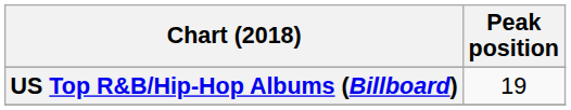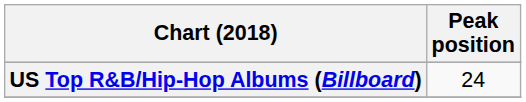 <table class="wikitable sortable plainrowheaders" style="text-align:center">
 <tr>
 <th scope="col">Chart (2018)</th>
 <th scope="col">Peak<br> position</th>
 </tr>
 <tr>
 </tr>
 <tr>
 <th scope="row">US <a href='#'>Top R&B/Hip-Hop Albums</a> (<em><a href='#'>Billboard</a></em>)</th>
-<td>19</td>
+<td>24</td>
 </tr>
 <tr>
 </tr>
 <tr>
 </tr>
 </table>
